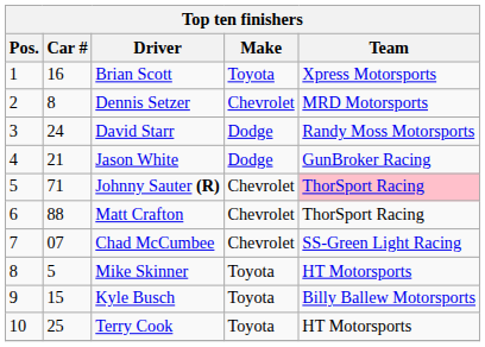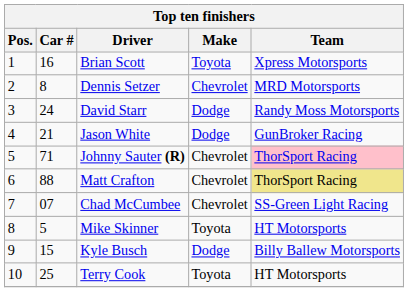 <table class="wikitable" style="font-size: 90%">
 <tr>
 <th colspan=9>Top ten finishers</th>
 </tr>
 <tr>
 <th>Pos.</th>
 <th>Car #</th>
 <th>Driver</th>
 <th>Make</th>
 <th>Team</th>
 </tr>
 <tr>
 <td>1</td>
 <td>16</td>
 <td><a href='#'>Brian Scott</a></td>
 <td><a href='#'>Toyota</a></td>
 <td><a href='#'>Xpress Motorsports</a></td>
 </tr>
 <tr>
 <td>2</td>
 <td>8</td>
 <td><a href='#'>Dennis Setzer</a></td>
 <td><a href='#'>Chevrolet</a></td>
 <td><a href='#'>MRD Motorsports</a></td>
 </tr>
 <tr>
 <td>3</td>
 <td>24</td>
 <td><a href='#'>David Starr</a></td>
 <td><a href='#'>Dodge</a></td>
 <td><a href='#'>Randy Moss Motorsports</a></td>
 </tr>
 <tr>
 <td>4</td>
 <td>21</td>
 <td><a href='#'>Jason White</a></td>
 <td><a href='#'>Dodge</a></td>
 <td><a href='#'>GunBroker Racing</a></td>
 </tr>
 <tr>
 <td>5</td>
 <td>71</td>
 <td><a href='#'>Johnny Sauter</a> <strong>(R)</strong></td>
 <td>Chevrolet</td>
 <td style="background: pink;"><a href='#'>ThorSport Racing</a></td>
 </tr>
 <tr>
 <td>6</td>
 <td>88</td>
 <td><a href='#'>Matt Crafton</a></td>
 <td>Chevrolet</td>
-<td>ThorSport Racing</td>
+<td style="background: khaki;">ThorSport Racing</td>
 </tr>
 <tr>
 <td>7</td>
 <td>07</td>
 <td><a href='#'>Chad McCumbee</a></td>
 <td>Chevrolet</td>
 <td><a href='#'>SS-Green Light Racing</a></td>
 </tr>
 <tr>
 <td>8</td>
 <td>5</td>
 <td><a href='#'>Mike Skinner</a></td>
 <td>Toyota</td>
 <td><a href='#'>HT Motorsports</a></td>
 </tr>
 <tr>
 <td>9</td>
 <td>15</td>
 <td><a href='#'>Kyle Busch</a></td>
-<td>Toyota</td>
+<td><a href='#'>Dodge</a></td>
 <td><a href='#'>Billy Ballew Motorsports</a></td>
 </tr>
 <tr>
 <td>10</td>
 <td>25</td>
 <td><a href='#'>Terry Cook</a></td>
 <td>Toyota</td>
 <td>HT Motorsports</td>
 </tr>
 <tr>
 </tr>
 </table>
